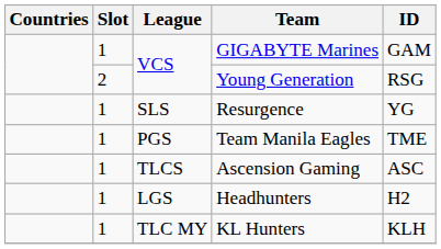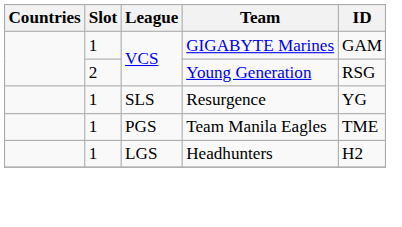 <table class="wikitable">
 <tr>
 <th>Countries</th>
 <th>Slot</th>
 <th>League</th>
 <th>Team</th>
 <th>ID</th>
 </tr>
 <tr>
 <td rowspan="2"></td>
 <td>1</td>
 <td rowspan="2"><a href='#'>VCS</a></td>
 <td> <a href='#'>GIGABYTE Marines</a></td>
 <td>GAM</td>
 </tr>
 <tr>
 <td>2</td>
 <td> <a href='#'>Young Generation</a></td>
 <td>RSG</td>
 </tr>
 <tr>
 <td></td>
 <td>1</td>
 <td>SLS</td>
 <td> Resurgence</td>
 <td>YG</td>
 </tr>
 <tr>
 <td></td>
 <td>1</td>
 <td>PGS</td>
 <td> Team Manila Eagles</td>
 <td>TME</td>
 </tr>
 <tr>
 <td></td>
 <td>1</td>
-<td>TLCS</td>
-<td> Ascension Gaming</td>
-<td>ASC</td>
-</tr>
-<tr>
-<td></td>
-<td>1</td>
 <td>LGS</td>
 <td> Headhunters</td>
 <td>H2</td>
 </tr>
 <tr>
-<td></td>
-<td>1</td>
-<td>TLC MY</td>
-<td> KL Hunters</td>
-<td>KLH</td>
-</tr>
-<tr>
 </tr>
 </table>
